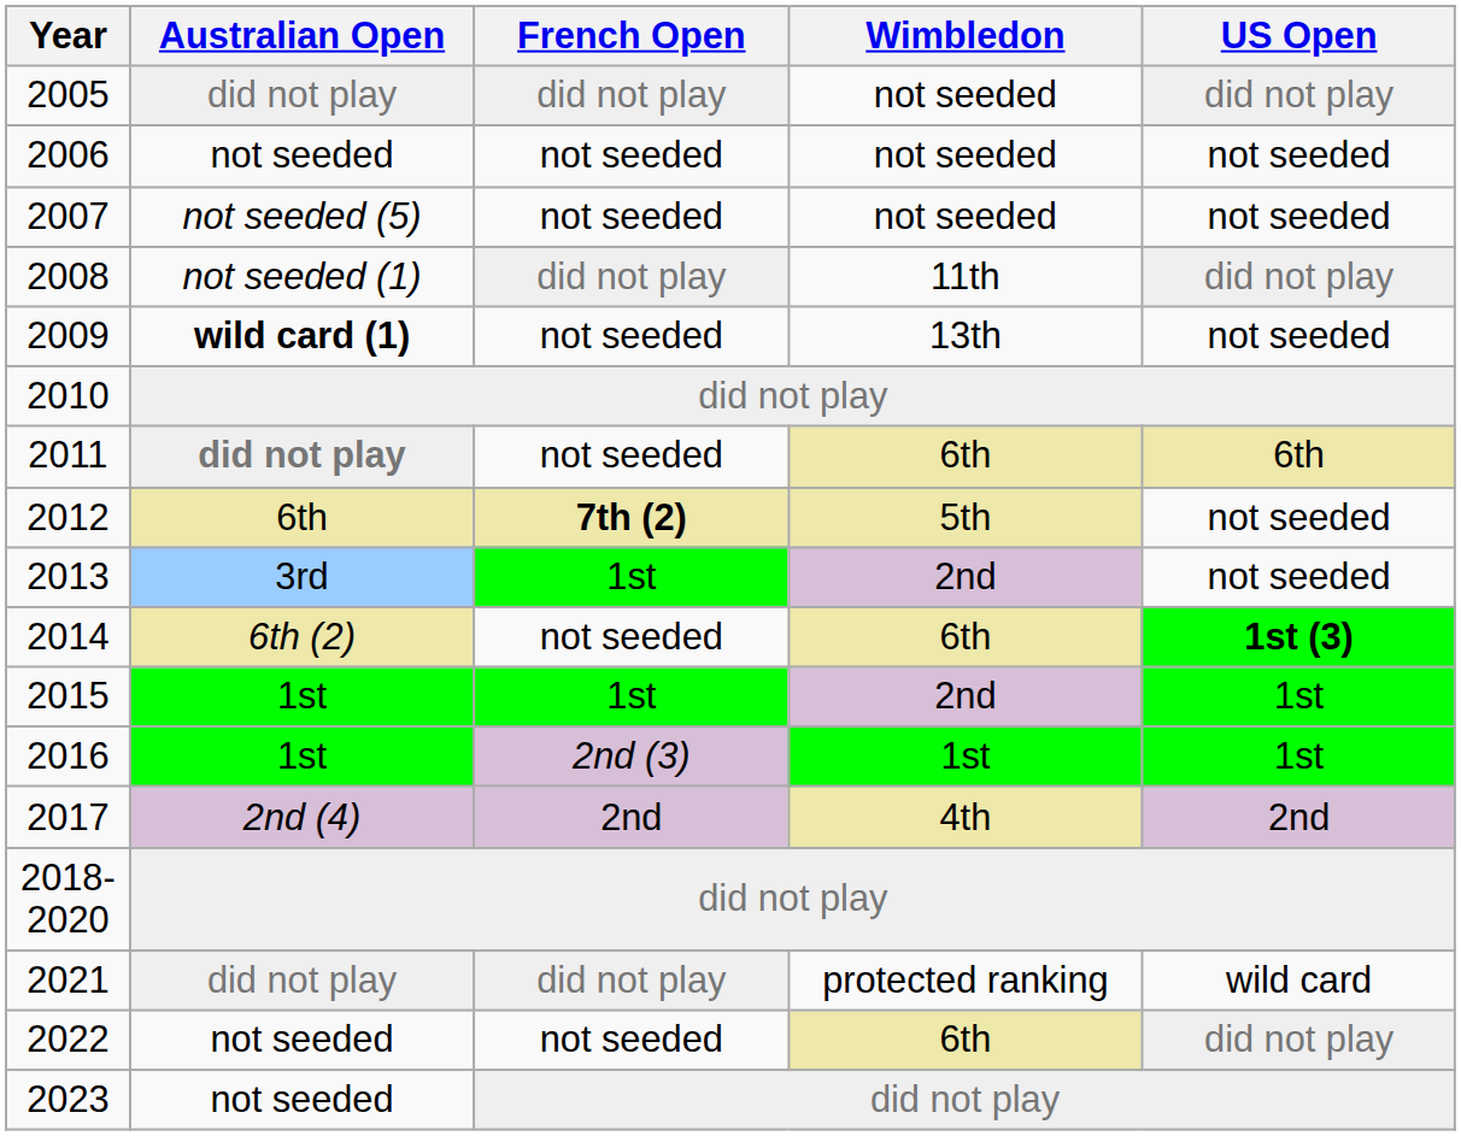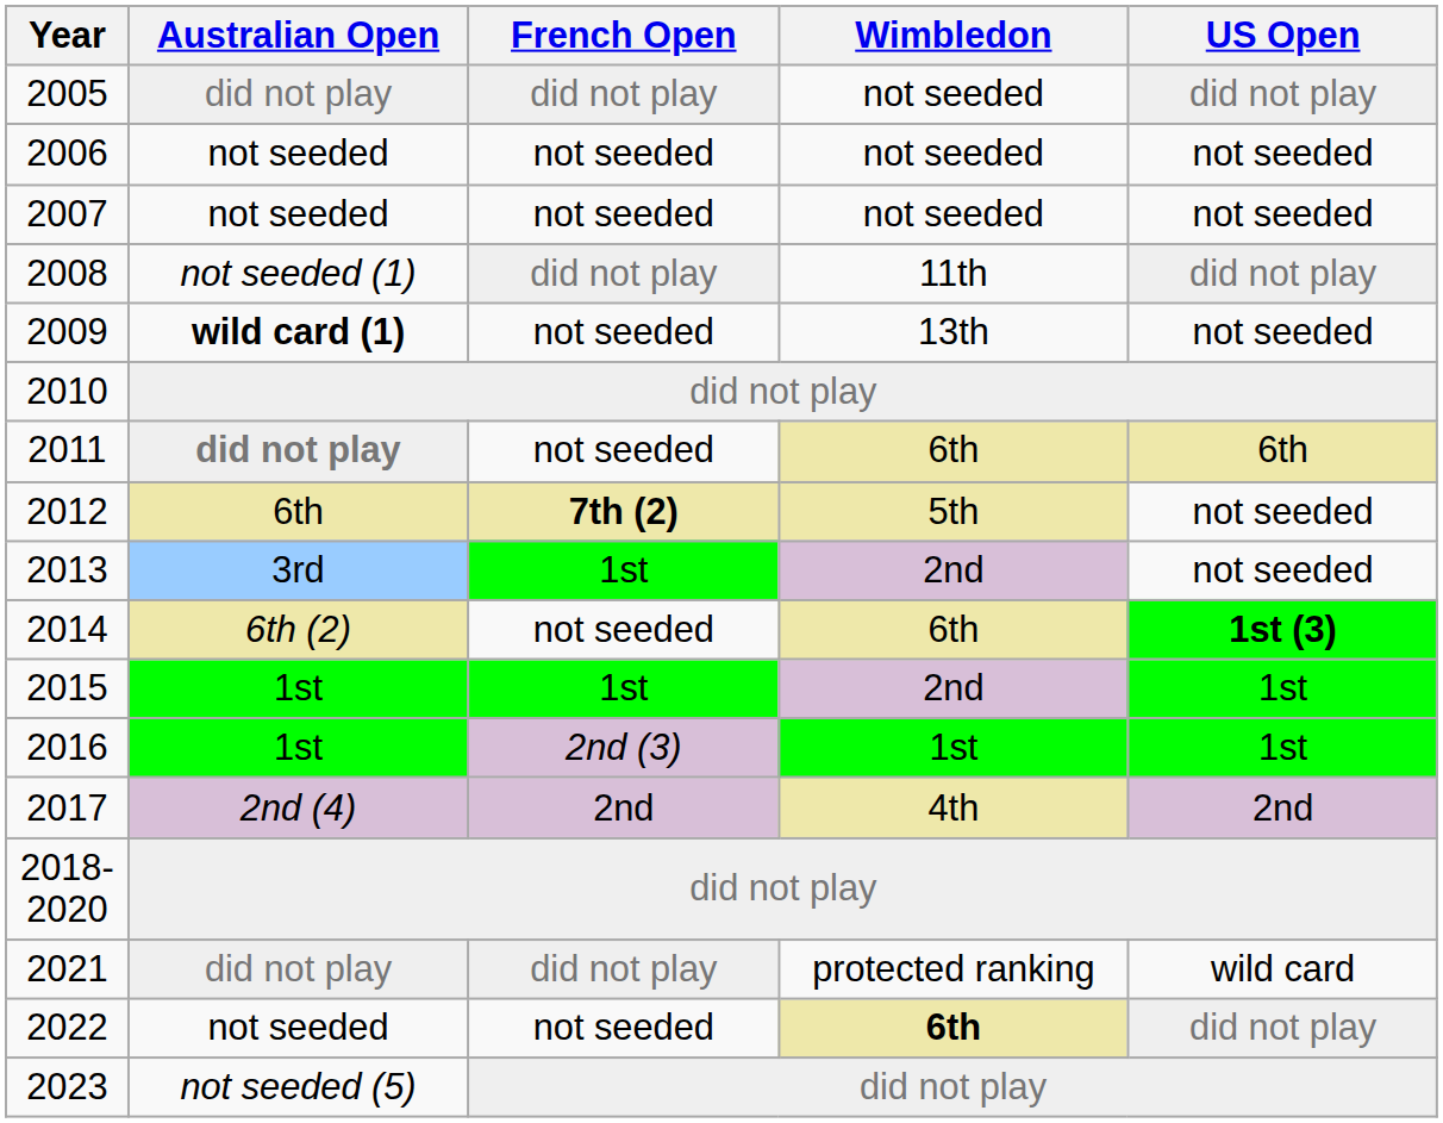 <table class=wikitable style=font-size:97%;text-align:center>
 <tr>
 <th width=50>Year</th>
 <th width=200><a href='#'>Australian Open</a></th>
 <th width=200><a href='#'>French Open</a></th>
 <th width=200><a href='#'>Wimbledon</a></th>
 <th width=200><a href='#'>US Open</a></th>
 </tr>
 <tr>
 <td>2005</td>
 <td style="color:#767676; background:#efefef">did not play</td>
 <td style="color:#767676; background:#efefef">did not play</td>
 <td>not seeded</td>
 <td style="color:#767676; background:#efefef">did not play</td>
 </tr>
 <tr>
 <td>2006</td>
 <td>not seeded</td>
 <td>not seeded</td>
 <td>not seeded</td>
 <td>not seeded</td>
 </tr>
 <tr>
 <td>2007</td>
-<td><em>not seeded (5)</em></td>
+<td>not seeded</td>
 <td>not seeded</td>
 <td>not seeded</td>
 <td>not seeded</td>
 </tr>
 <tr>
 <td>2008</td>
 <td><em>not seeded (1)</em></td>
 <td style="color:#767676; background:#efefef">did not play</td>
 <td>11th</td>
 <td style="color:#767676; background:#efefef">did not play</td>
 </tr>
 <tr>
 <td>2009</td>
 <td><strong>wild card (1)</strong></td>
 <td>not seeded</td>
 <td>13th</td>
 <td>not seeded</td>
 </tr>
 <tr>
 <td>2010</td>
 <td colspan=4 style="color:#767676; background:#efefef">did not play</td>
 </tr>
 <tr>
 <td>2011</td>
 <td style="color:#767676; background:#efefef"><strong>did not play</strong></td>
 <td>not seeded</td>
 <td bgcolor=#EEE8AA>6th</td>
 <td bgcolor=#EEE8AA>6th</td>
 </tr>
 <tr>
 <td>2012</td>
 <td bgcolor=#EEE8AA>6th</td>
 <td bgcolor=#EEE8AA><strong>7th (2)</strong></td>
 <td bgcolor=#EEE8AA>5th</td>
 <td>not seeded</td>
 </tr>
 <tr>
 <td>2013</td>
 <td bgcolor=#99ccff>3rd</td>
 <td bgcolor=#00FF00>1st</td>
 <td bgcolor=#D8BFD8>2nd</td>
 <td>not seeded</td>
 </tr>
 <tr>
 <td>2014</td>
 <td bgcolor=#EEE8AA><em>6th (2)</em></td>
 <td>not seeded</td>
 <td bgcolor=#EEE8AA>6th</td>
 <td bgcolor=#00FF00><strong>1st (3)</strong></td>
 </tr>
 <tr>
 <td>2015</td>
 <td bgcolor=#00FF00>1st</td>
 <td bgcolor=#00FF00>1st</td>
 <td bgcolor=#D8BFD8>2nd</td>
 <td bgcolor=#00FF00>1st</td>
 </tr>
 <tr>
 <td>2016</td>
 <td bgcolor=#00FF00>1st</td>
 <td bgcolor=#D8BFD8><em>2nd (3)</em></td>
 <td bgcolor=#00FF00>1st</td>
 <td bgcolor=#00FF00>1st</td>
 </tr>
 <tr>
 <td>2017</td>
 <td bgcolor=#D8BFD8><em>2nd (4)</em></td>
 <td bgcolor=#D8BFD8>2nd</td>
 <td bgcolor=#EEE8AA>4th</td>
 <td bgcolor=#D8BFD8>2nd</td>
 </tr>
 <tr>
 <td>2018-2020</td>
 <td colspan=4 style="color:#767676; background:#efefef">did not play</td>
 </tr>
 <tr>
 <td>2021</td>
 <td style="color:#767676; background:#efefef">did not play</td>
 <td style="color:#767676; background:#efefef">did not play</td>
 <td>protected ranking</td>
 <td>wild card</td>
 </tr>
 <tr>
 <td>2022</td>
 <td>not seeded</td>
 <td>not seeded</td>
-<td bgcolor=#EEE8AA>6th</td>
+<td bgcolor=#EEE8AA><strong>6th</strong></td>
 <td style="color:#767676; background:#efefef">did not play</td>
 </tr>
 <tr>
 <td>2023</td>
-<td>not seeded</td>
+<td><em>not seeded (5)</em></td>
 <td colspan=3 style="color:#767676; background:#efefef">did not play</td>
 </tr>
 </table>
